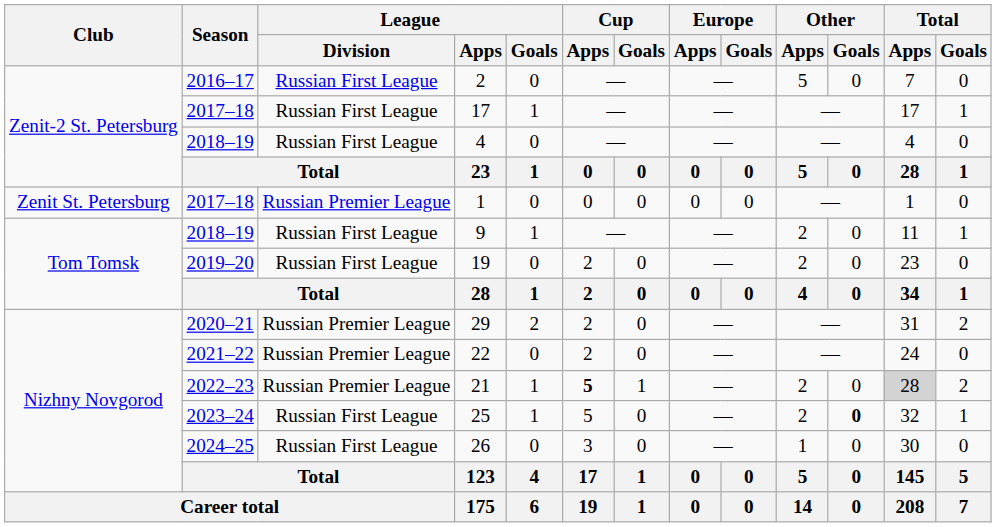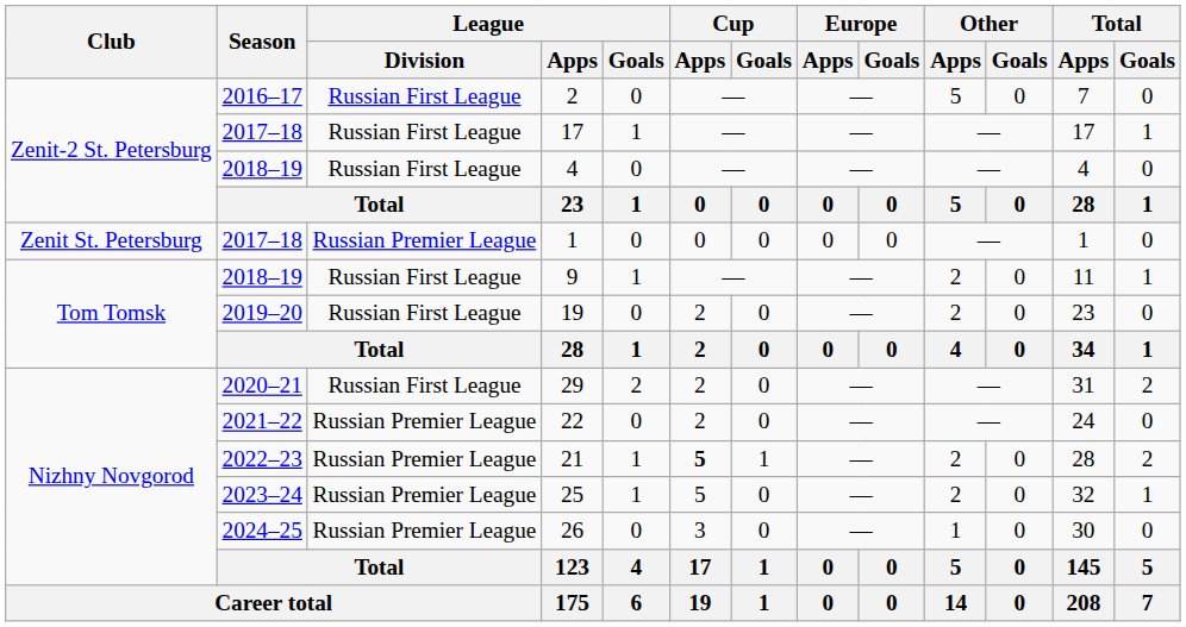 <table class="wikitable" style="text-align: center;">
 <tr>
 <th rowspan="2">Club</th>
 <th rowspan="2">Season</th>
 <th colspan="3">League</th>
 <th colspan="2">Cup</th>
 <th colspan="2">Europe</th>
 <th colspan="2">Other</th>
 <th colspan="2">Total</th>
 </tr>
 <tr>
 <th>Division</th>
 <th>Apps</th>
 <th>Goals</th>
 <th>Apps</th>
 <th>Goals</th>
 <th>Apps</th>
 <th>Goals</th>
 <th>Apps</th>
 <th>Goals</th>
 <th>Apps</th>
 <th>Goals</th>
 </tr>
 <tr>
 <td rowspan="4"><a href='#'>Zenit-2 St. Petersburg</a></td>
 <td><a href='#'>2016–17</a></td>
 <td><a href='#'>Russian First League</a></td>
 <td>2</td>
 <td>0</td>
 <td colspan="2">—</td>
 <td colspan="2">—</td>
 <td>5</td>
 <td>0</td>
 <td>7</td>
 <td>0</td>
 </tr>
 <tr>
 <td><a href='#'>2017–18</a></td>
 <td>Russian First League</td>
 <td>17</td>
 <td>1</td>
 <td colspan="2">—</td>
 <td colspan="2">—</td>
 <td colspan="2">—</td>
 <td>17</td>
 <td>1</td>
 </tr>
 <tr>
 <td><a href='#'>2018–19</a></td>
 <td>Russian First League</td>
 <td>4</td>
 <td>0</td>
 <td colspan="2">—</td>
 <td colspan="2">—</td>
 <td colspan="2">—</td>
 <td>4</td>
 <td>0</td>
 </tr>
 <tr>
 <th colspan="2">Total</th>
 <th>23</th>
 <th>1</th>
 <th>0</th>
 <th>0</th>
 <th>0</th>
 <th>0</th>
 <th>5</th>
 <th>0</th>
 <th>28</th>
 <th>1</th>
 </tr>
 <tr>
 <td><a href='#'>Zenit St. Petersburg</a></td>
 <td><a href='#'>2017–18</a></td>
 <td><a href='#'>Russian Premier League</a></td>
 <td>1</td>
 <td>0</td>
 <td>0</td>
 <td>0</td>
 <td>0</td>
 <td>0</td>
 <td colspan="2">—</td>
 <td>1</td>
 <td>0</td>
 </tr>
 <tr>
 <td rowspan="3"><a href='#'>Tom Tomsk</a></td>
 <td><a href='#'>2018–19</a></td>
 <td>Russian First League</td>
 <td>9</td>
 <td>1</td>
 <td colspan="2">—</td>
 <td colspan="2">—</td>
 <td>2</td>
 <td>0</td>
 <td>11</td>
 <td>1</td>
 </tr>
 <tr>
 <td><a href='#'>2019–20</a></td>
 <td>Russian First League</td>
 <td>19</td>
 <td>0</td>
 <td>2</td>
 <td>0</td>
 <td colspan="2">—</td>
 <td>2</td>
 <td>0</td>
 <td>23</td>
 <td>0</td>
 </tr>
 <tr>
 <th colspan="2">Total</th>
 <th>28</th>
 <th>1</th>
 <th>2</th>
 <th>0</th>
 <th>0</th>
 <th>0</th>
 <th>4</th>
 <th>0</th>
 <th>34</th>
 <th>1</th>
 </tr>
 <tr>
 <td rowspan="6"><a href='#'>Nizhny Novgorod</a></td>
 <td><a href='#'>2020–21</a></td>
-<td>Russian Premier League</td>
+<td>Russian First League</td>
 <td>29</td>
 <td>2</td>
 <td>2</td>
 <td>0</td>
 <td colspan="2">—</td>
 <td colspan="2">—</td>
 <td>31</td>
 <td>2</td>
 </tr>
 <tr>
 <td><a href='#'>2021–22</a></td>
 <td>Russian Premier League</td>
 <td>22</td>
 <td>0</td>
 <td>2</td>
 <td>0</td>
 <td colspan="2">—</td>
 <td colspan="2">—</td>
 <td>24</td>
 <td>0</td>
 </tr>
 <tr>
 <td><a href='#'>2022–23</a></td>
 <td>Russian Premier League</td>
 <td>21</td>
 <td>1</td>
 <td><strong>5</strong></td>
 <td>1</td>
 <td colspan="2">—</td>
 <td>2</td>
 <td>0</td>
-<td style="background: lightgrey;">28</td>
+<td>28</td>
 <td>2</td>
 </tr>
 <tr>
 <td><a href='#'>2023–24</a></td>
-<td>Russian First League</td>
+<td>Russian Premier League</td>
 <td>25</td>
 <td>1</td>
 <td>5</td>
 <td>0</td>
 <td colspan="2">—</td>
 <td>2</td>
-<td><strong>0</strong></td>
+<td>0</td>
 <td>32</td>
 <td>1</td>
 </tr>
 <tr>
 <td><a href='#'>2024–25</a></td>
-<td>Russian First League</td>
+<td>Russian Premier League</td>
 <td>26</td>
 <td>0</td>
 <td>3</td>
 <td>0</td>
 <td colspan="2">—</td>
 <td>1</td>
 <td>0</td>
 <td>30</td>
 <td>0</td>
 </tr>
 <tr>
 <th colspan="2">Total</th>
 <th>123</th>
 <th>4</th>
 <th>17</th>
 <th>1</th>
 <th>0</th>
 <th>0</th>
 <th>5</th>
 <th>0</th>
 <th>145</th>
 <th>5</th>
 </tr>
 <tr>
 <th colspan="3">Career total</th>
 <th>175</th>
 <th>6</th>
 <th>19</th>
 <th>1</th>
 <th>0</th>
 <th>0</th>
 <th>14</th>
 <th>0</th>
 <th>208</th>
 <th>7</th>
 </tr>
 </table>
